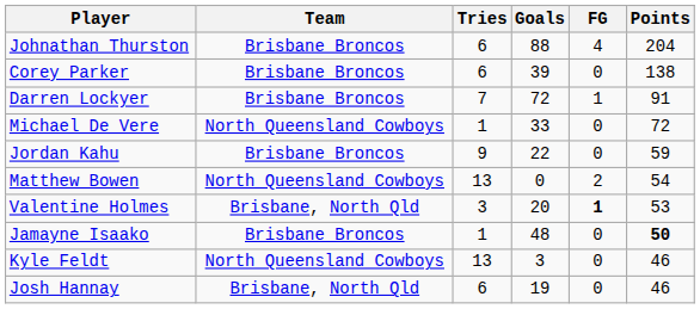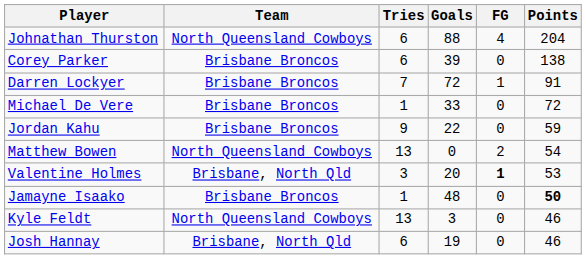 <table class="wikitable" style="text-align:center;">
 <tr>
 <th style="width:11em">Player</th>
 <th style="width:15em">Team</th>
 <th style="width:3em">Tries</th>
 <th style="width:3em">Goals</th>
 <th style="width:3em">FG</th>
 <th style="width:3.5em">Points</th>
 </tr>
 <tr>
 <td style="text-align:left;"><a href='#'>Johnathan Thurston</a></td>
-<td> <a href='#'>Brisbane Broncos</a></td>
+<td> <a href='#'>North Queensland Cowboys</a></td>
 <td>6</td>
 <td>88</td>
 <td>4</td>
 <td>204</td>
 </tr>
 <tr>
 <td style="text-align:left;"><a href='#'>Corey Parker</a></td>
 <td> <a href='#'>Brisbane Broncos</a></td>
 <td>6</td>
 <td>39</td>
 <td>0</td>
 <td>138</td>
 </tr>
 <tr>
 <td style="text-align:left;"><a href='#'>Darren Lockyer</a></td>
 <td> <a href='#'>Brisbane Broncos</a></td>
 <td>7</td>
 <td>72</td>
 <td>1</td>
 <td>91</td>
 </tr>
 <tr>
 <td style="text-align:left;"><a href='#'>Michael De Vere</a></td>
-<td> <a href='#'>North Queensland Cowboys</a></td>
+<td> <a href='#'>Brisbane Broncos</a></td>
 <td>1</td>
 <td>33</td>
 <td>0</td>
 <td>72</td>
 </tr>
 <tr>
 <td style="text-align:left;"><a href='#'>Jordan Kahu</a></td>
 <td> <a href='#'>Brisbane Broncos</a></td>
 <td>9</td>
 <td>22</td>
 <td>0</td>
 <td>59</td>
 </tr>
 <tr>
 <td style="text-align:left;"><a href='#'>Matthew Bowen</a></td>
 <td> <a href='#'>North Queensland Cowboys</a></td>
 <td>13</td>
 <td>0</td>
 <td>2</td>
 <td>54</td>
 </tr>
 <tr>
 <td style="text-align:left;"><a href='#'>Valentine Holmes</a></td>
 <td> <a href='#'>Brisbane</a>,  <a href='#'>North Qld</a></td>
 <td>3</td>
 <td>20</td>
 <td><strong>1</strong></td>
 <td>53</td>
 </tr>
 <tr>
 <td style="text-align:left;"><a href='#'>Jamayne Isaako</a></td>
 <td> <a href='#'>Brisbane Broncos</a></td>
 <td>1</td>
 <td>48</td>
 <td>0</td>
 <td><strong>50</strong></td>
 </tr>
 <tr>
 <td style="text-align:left;"><a href='#'>Kyle Feldt</a></td>
 <td> <a href='#'>North Queensland Cowboys</a></td>
 <td>13</td>
 <td>3</td>
 <td>0</td>
 <td>46</td>
 </tr>
 <tr>
 <td style="text-align:left;"><a href='#'>Josh Hannay</a></td>
 <td> <a href='#'>Brisbane</a>,  <a href='#'>North Qld</a></td>
 <td>6</td>
 <td>19</td>
 <td>0</td>
 <td>46</td>
 </tr>
 </table>
